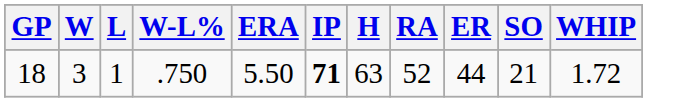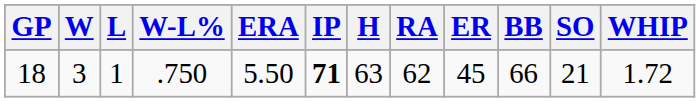 <table class="wikitable">
 <tr>
 <th><a href='#'>GP</a></th>
 <th><a href='#'>W</a></th>
 <th><a href='#'>L</a></th>
 <th><a href='#'>W-L%</a></th>
 <th><a href='#'>ERA</a></th>
 <th><a href='#'>IP</a></th>
 <th><a href='#'>H</a></th>
 <th><a href='#'>RA</a></th>
 <th><a href='#'>ER</a></th>
+<th><a href='#'>BB</a></th>
 <th><a href='#'>SO</a></th>
 <th><a href='#'>WHIP</a></th>
 </tr>
 <tr align=center>
 <td>18</td>
 <td>3</td>
 <td>1</td>
 <td>.750</td>
 <td>5.50</td>
 <td><strong>71</strong></td>
 <td>63</td>
-<td>52</td>
-<td>44</td>
+<td>62</td>
+<td>45</td>
+<td>66</td>
 <td>21</td>
 <td>1.72</td>
 </tr>
 </table>
